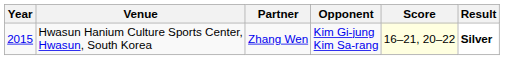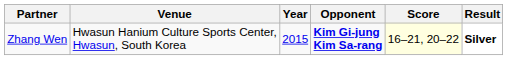 <table class="sortable wikitable" style="font-size: 90%;">
 <tr>
+<th>Partner</th>
+<th>Venue</th>
 <th>Year</th>
-<th>Venue</th>
-<th>Partner</th>
 <th>Opponent</th>
 <th>Score</th>
 <th>Result</th>
 </tr>
 <tr>
+<td align="left"> <a href='#'>Zhang Wen</a></td>
+<td align="left">Hwasun Hanium Culture Sports Center,<br><a href='#'>Hwasun</a>, South Korea</td>
 <td align="center"><a href='#'>2015</a></td>
-<td align="left">Hwasun Hanium Culture Sports Center,<br><a href='#'>Hwasun</a>, South Korea</td>
-<td align="left"> <a href='#'>Zhang Wen</a></td>
-<td align="left"> <a href='#'>Kim Gi-jung</a> <br>  <a href='#'>Kim Sa-rang</a></td>
+<td align="left"><strong> <a href='#'>Kim Gi-jung</a> <br>  <a href='#'>Kim Sa-rang</a></strong></td>
 <td align="left" style="background: lightyellow;">16–21, 20–22</td>
 <td style="text-align:left; background:white"> <strong>Silver</strong></td>
 </tr>
 </table>
